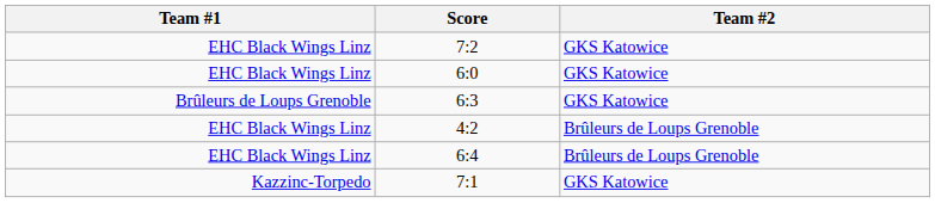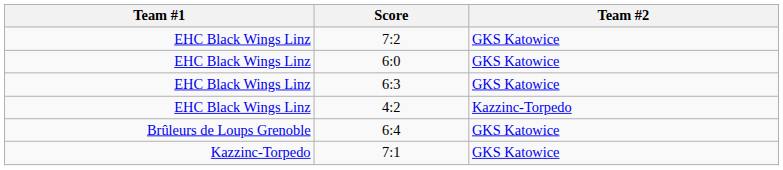 <table class="wikitable" style="text-align: center;">
 <tr>
 <th width=22%>Team #1</th>
 <th width=11%>Score</th>
 <th width=22%>Team #2</th>
 </tr>
 <tr>
 <td style="text-align: right;"><a href='#'>EHC Black Wings Linz</a> </td>
 <td>7:2</td>
 <td style="text-align: left;"> <a href='#'>GKS Katowice</a></td>
 </tr>
 <tr>
 <td style="text-align: right;"><a href='#'>EHC Black Wings Linz</a> </td>
 <td>6:0</td>
 <td style="text-align: left;"> <a href='#'>GKS Katowice</a></td>
 </tr>
 <tr>
-<td style="text-align: right;"><a href='#'>Brûleurs de Loups Grenoble</a> </td>
+<td style="text-align: right;"><a href='#'>EHC Black Wings Linz</a> </td>
 <td>6:3</td>
 <td style="text-align: left;"> <a href='#'>GKS Katowice</a></td>
 </tr>
 <tr>
 <td style="text-align: right;"><a href='#'>EHC Black Wings Linz</a> </td>
 <td>4:2</td>
-<td style="text-align: left;"> <a href='#'>Brûleurs de Loups Grenoble</a></td>
+<td style="text-align: left;"> <a href='#'>Kazzinc-Torpedo</a></td>
 </tr>
 <tr>
-<td style="text-align: right;"><a href='#'>EHC Black Wings Linz</a> </td>
+<td style="text-align: right;"><a href='#'>Brûleurs de Loups Grenoble</a> </td>
 <td>6:4</td>
-<td style="text-align: left;"> <a href='#'>Brûleurs de Loups Grenoble</a></td>
+<td style="text-align: left;"> <a href='#'>GKS Katowice</a></td>
 </tr>
 <tr>
 <td style="text-align: right;"><a href='#'>Kazzinc-Torpedo</a> </td>
 <td>7:1</td>
 <td style="text-align: left;"> <a href='#'>GKS Katowice</a></td>
 </tr>
 </table>
